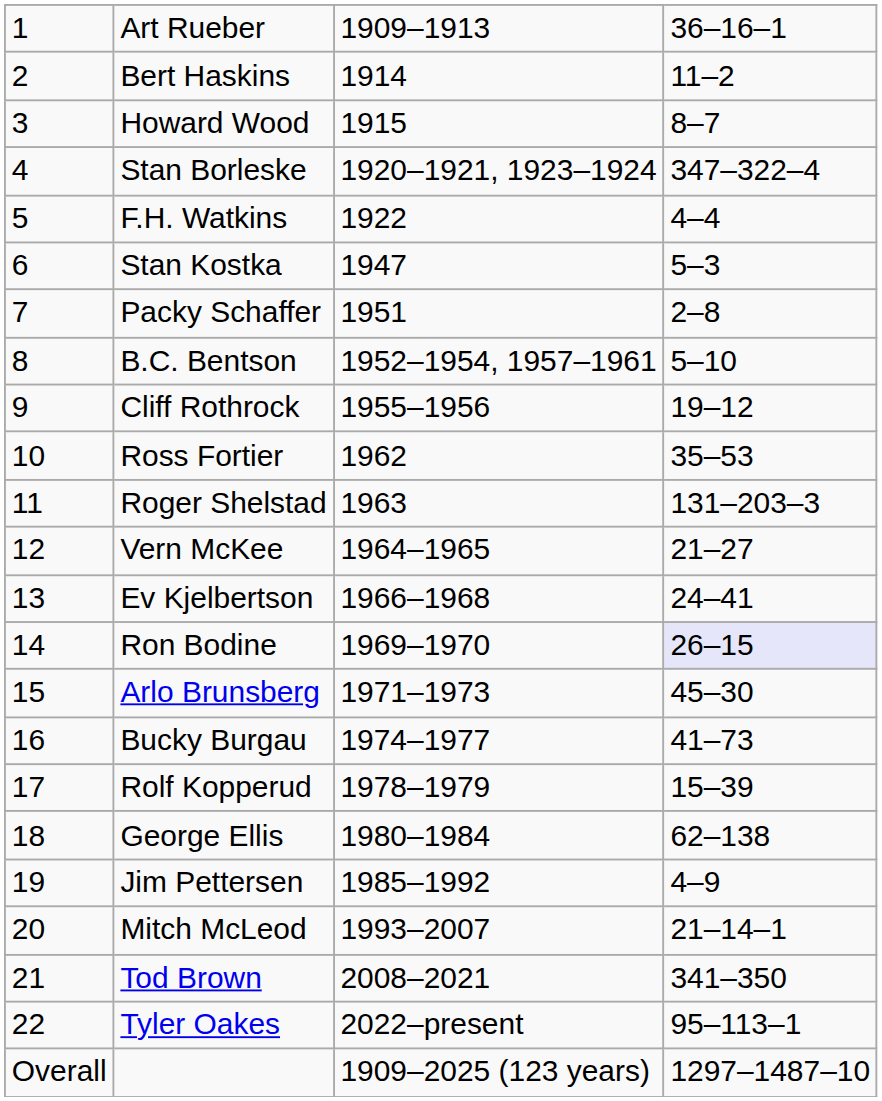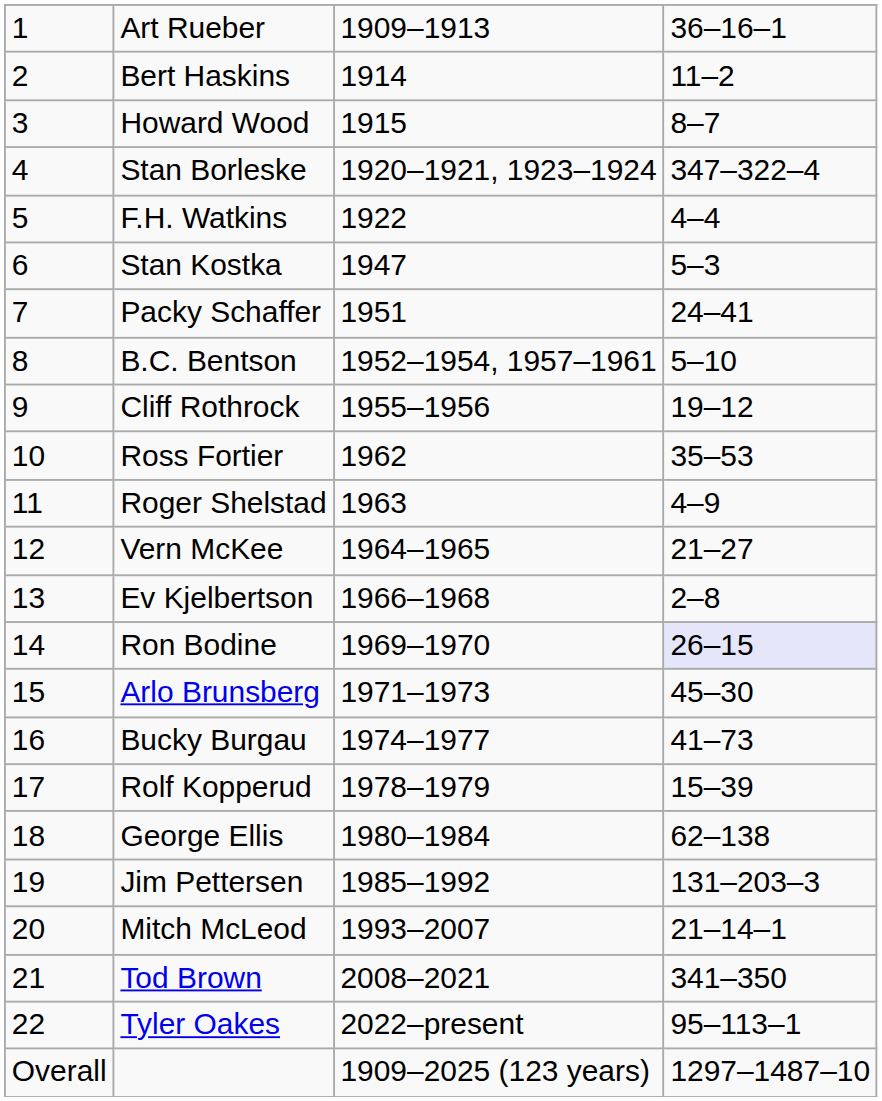 <table class=wikitable>
 <tr>
 <td>1</td>
 <td>Art Rueber</td>
 <td>1909–1913</td>
 <td>36–16–1</td>
 </tr>
 <tr>
 <td>2</td>
 <td>Bert Haskins</td>
 <td>1914</td>
 <td>11–2</td>
 </tr>
 <tr>
 <td>3</td>
 <td>Howard Wood</td>
 <td>1915</td>
 <td>8–7</td>
 </tr>
 <tr>
 <td>4</td>
 <td>Stan Borleske</td>
 <td>1920–1921, 1923–1924</td>
 <td>347–322–4</td>
 </tr>
 <tr>
 <td>5</td>
 <td>F.H. Watkins</td>
 <td>1922</td>
 <td>4–4</td>
 </tr>
 <tr>
 <td>6</td>
 <td>Stan Kostka</td>
 <td>1947</td>
 <td>5–3</td>
 </tr>
 <tr>
 <td>7</td>
 <td>Packy Schaffer</td>
 <td>1951</td>
-<td>2–8</td>
+<td>24–41</td>
 </tr>
 <tr>
 <td>8</td>
 <td>B.C. Bentson</td>
 <td>1952–1954, 1957–1961</td>
 <td>5–10</td>
 </tr>
 <tr>
 <td>9</td>
 <td>Cliff Rothrock</td>
 <td>1955–1956</td>
 <td>19–12</td>
 </tr>
 <tr>
 <td>10</td>
 <td>Ross Fortier</td>
 <td>1962</td>
 <td>35–53</td>
 </tr>
 <tr>
 <td>11</td>
 <td>Roger Shelstad</td>
 <td>1963</td>
-<td>131–203–3</td>
+<td>4–9</td>
 </tr>
 <tr>
 <td>12</td>
 <td>Vern McKee</td>
 <td>1964–1965</td>
 <td>21–27</td>
 </tr>
 <tr>
 <td>13</td>
 <td>Ev Kjelbertson</td>
 <td>1966–1968</td>
-<td>24–41</td>
+<td>2–8</td>
 </tr>
 <tr>
 <td>14</td>
 <td>Ron Bodine</td>
 <td>1969–1970</td>
 <td style="background: lavender;">26–15</td>
 </tr>
 <tr>
 <td>15</td>
 <td><a href='#'>Arlo Brunsberg</a></td>
 <td>1971–1973</td>
 <td>45–30</td>
 </tr>
 <tr>
 <td>16</td>
 <td>Bucky Burgau</td>
 <td>1974–1977</td>
 <td>41–73</td>
 </tr>
 <tr>
 <td>17</td>
 <td>Rolf Kopperud</td>
 <td>1978–1979</td>
 <td>15–39</td>
 </tr>
 <tr>
 <td>18</td>
 <td>George Ellis</td>
 <td>1980–1984</td>
 <td>62–138</td>
 </tr>
 <tr>
 <td>19</td>
 <td>Jim Pettersen</td>
 <td>1985–1992</td>
-<td>4–9</td>
+<td>131–203–3</td>
 </tr>
 <tr>
 <td>20</td>
 <td>Mitch McLeod</td>
 <td>1993–2007</td>
 <td>21–14–1</td>
 </tr>
 <tr>
 <td>21</td>
 <td><a href='#'>Tod Brown</a></td>
 <td>2008–2021</td>
 <td>341–350</td>
 </tr>
 <tr>
 <td>22</td>
 <td><a href='#'>Tyler Oakes</a></td>
 <td>2022–present</td>
 <td>95–113–1</td>
 </tr>
 <tr>
 <td>Overall</td>
 <td></td>
 <td>1909–2025 (123 years)</td>
 <td>1297–1487–10</td>
 </tr>
 </table>
